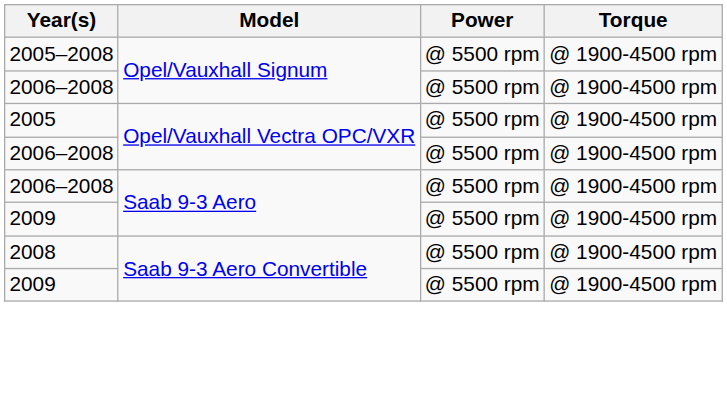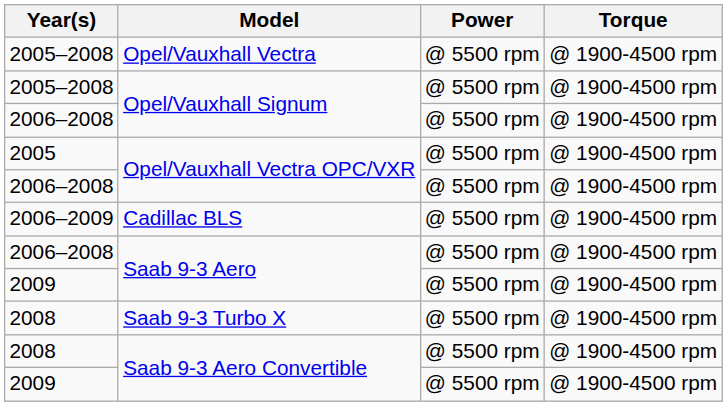 <table class="wikitable">
 <tr>
 <th>Year(s)</th>
 <th>Model</th>
 <th>Power</th>
 <th>Torque</th>
+</tr>
+<tr>
+<td>2005–2008</td>
+<td><a href='#'>Opel/Vauxhall Vectra</a></td>
+<td> @ 5500 rpm</td>
+<td> @ 1900-4500 rpm</td>
 </tr>
 <tr>
 <td>2005–2008</td>
 <td rowspan="2"><a href='#'>Opel/Vauxhall Signum</a></td>
 <td> @ 5500 rpm</td>
 <td> @ 1900-4500 rpm</td>
 </tr>
 <tr>
 <td>2006–2008</td>
 <td> @ 5500 rpm</td>
 <td> @ 1900-4500 rpm</td>
 </tr>
 <tr>
 <td>2005</td>
 <td rowspan="2"><a href='#'>Opel/Vauxhall Vectra OPC/VXR</a></td>
 <td> @ 5500 rpm</td>
 <td> @ 1900-4500 rpm</td>
 </tr>
 <tr>
 <td>2006–2008</td>
 <td> @ 5500 rpm</td>
 <td> @ 1900-4500 rpm</td>
 </tr>
 <tr>
+<td>2006–2009</td>
+<td><a href='#'>Cadillac BLS</a></td>
+<td> @ 5500 rpm</td>
+<td> @ 1900-4500 rpm</td>
+</tr>
+<tr>
 <td>2006–2008</td>
 <td rowspan= "2"><a href='#'>Saab 9-3 Aero</a></td>
 <td> @ 5500 rpm</td>
 <td> @ 1900-4500 rpm</td>
 </tr>
 <tr>
 <td>2009</td>
+<td> @ 5500 rpm</td>
+<td> @ 1900-4500 rpm</td>
+</tr>
+<tr>
+<td>2008</td>
+<td><a href='#'>Saab 9-3 Turbo X</a></td>
 <td> @ 5500 rpm</td>
 <td> @ 1900-4500 rpm</td>
 </tr>
 <tr>
 <td>2008</td>
 <td rowspan= "2"><a href='#'>Saab 9-3 Aero Convertible</a></td>
 <td> @ 5500 rpm</td>
 <td> @ 1900-4500 rpm</td>
 </tr>
 <tr>
 <td>2009</td>
 <td> @ 5500 rpm</td>
 <td> @ 1900-4500 rpm</td>
 </tr>
 </table>
